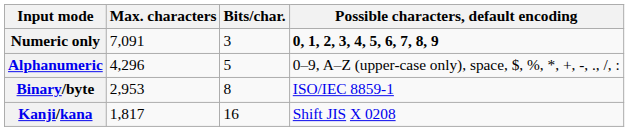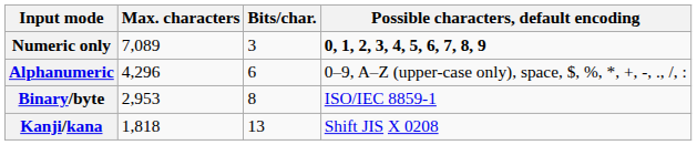 <table class="wikitable">
 <tr>
 <th>Input mode</th>
 <th>Max. characters</th>
 <th>Bits/char.</th>
 <th>Possible characters, default encoding</th>
 </tr>
 <tr>
 <th>Numeric only</th>
-<td>7,091</td>
+<td>7,089</td>
 <td>3</td>
 <td><strong>0, 1, 2, 3, 4, 5, 6, 7, 8, 9</strong></td>
 </tr>
 <tr>
 <th><a href='#'>Alphanumeric</a></th>
 <td>4,296</td>
-<td>5</td>
+<td>6</td>
 <td>0–9, A–Z (upper-case only), space, $, %, *, +, -, ., /, :</td>
 </tr>
 <tr>
 <th><a href='#'>Binary</a>/byte</th>
 <td>2,953</td>
 <td>8</td>
 <td><a href='#'>ISO/IEC 8859-1</a></td>
 </tr>
 <tr>
 <th><a href='#'>Kanji</a>/<a href='#'>kana</a></th>
-<td>1,817</td>
-<td>16</td>
+<td>1,818</td>
+<td>13</td>
 <td><a href='#'>Shift JIS</a> <a href='#'>X 0208</a></td>
 </tr>
 </table>
